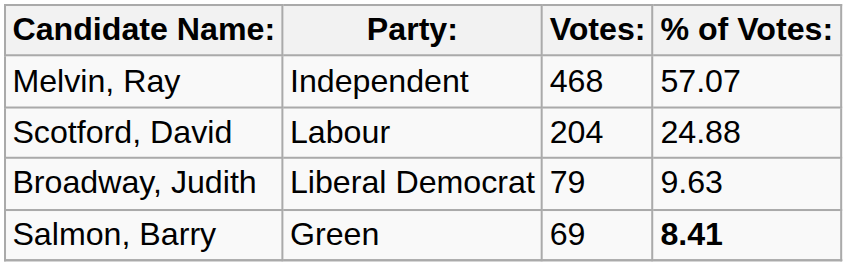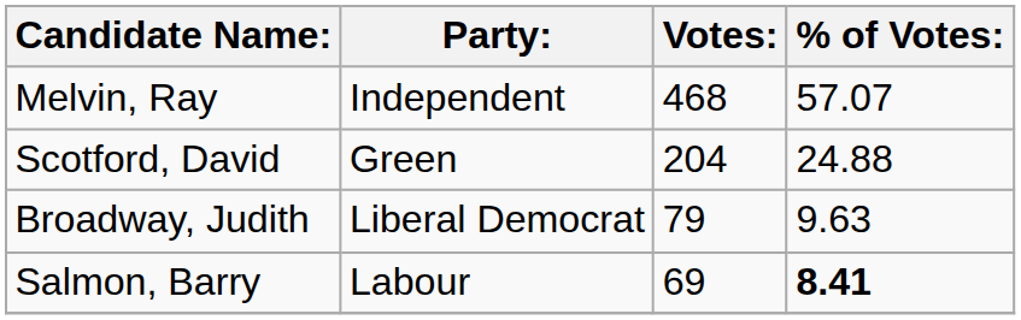 <table class="wikitable">
 <tr>
 <th>Candidate Name:</th>
 <th>Party:</th>
 <th>Votes:</th>
 <th>% of Votes:</th>
 </tr>
 <tr>
 <td>Melvin, Ray</td>
 <td>Independent</td>
 <td>468</td>
 <td>57.07</td>
 </tr>
 <tr>
 <td>Scotford, David</td>
-<td>Labour</td>
+<td>Green</td>
 <td>204</td>
 <td>24.88</td>
 </tr>
 <tr>
 <td>Broadway, Judith</td>
 <td>Liberal Democrat</td>
 <td>79</td>
 <td>9.63</td>
 </tr>
 <tr>
 <td>Salmon, Barry</td>
-<td>Green</td>
+<td>Labour</td>
 <td>69</td>
 <td><strong>8.41</strong></td>
 </tr>
 <tr>
 </tr>
 </table>
